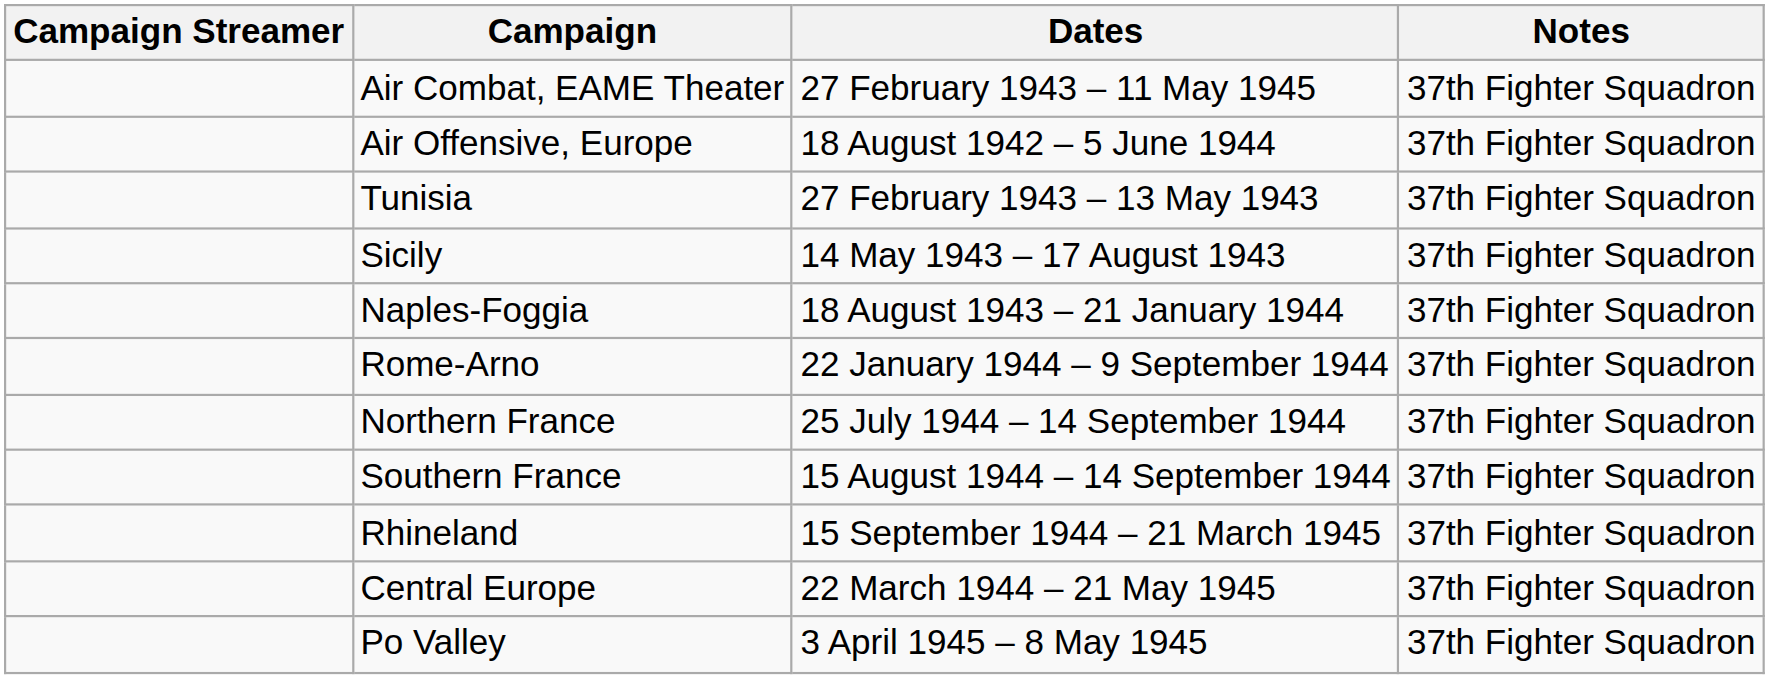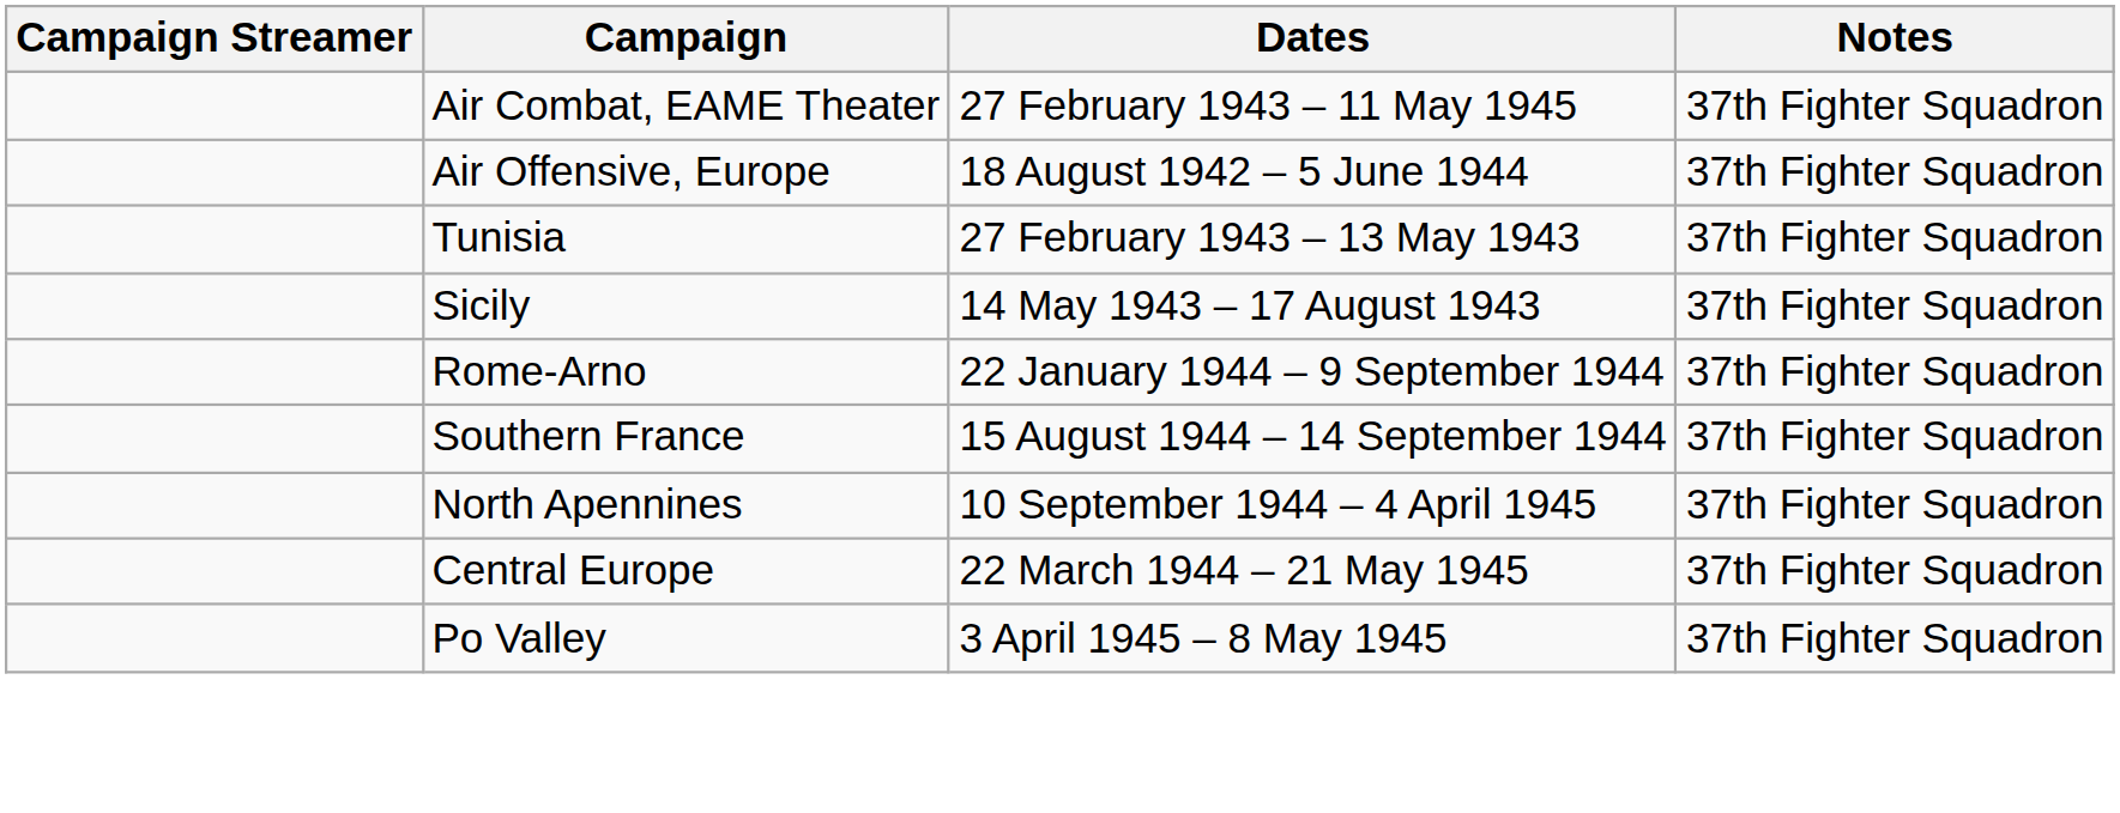 <table class="wikitable">
 <tr>
 <th>Campaign Streamer</th>
 <th>Campaign</th>
 <th>Dates</th>
 <th>Notes</th>
 </tr>
 <tr>
 <td></td>
 <td>Air Combat, EAME Theater</td>
 <td>27 February 1943 – 11 May 1945</td>
 <td>37th Fighter Squadron</td>
 </tr>
 <tr>
 <td></td>
 <td>Air Offensive, Europe</td>
 <td>18 August 1942 – 5 June 1944</td>
 <td>37th Fighter Squadron</td>
 </tr>
 <tr>
 <td></td>
 <td>Tunisia</td>
 <td>27 February 1943 – 13 May 1943</td>
 <td>37th Fighter Squadron</td>
 </tr>
 <tr>
 <td></td>
 <td>Sicily</td>
 <td>14 May 1943 – 17 August 1943</td>
 <td>37th Fighter Squadron</td>
 </tr>
 <tr>
 <td></td>
-<td>Naples-Foggia</td>
-<td>18 August 1943 – 21 January 1944</td>
-<td>37th Fighter Squadron</td>
-</tr>
-<tr>
-<td></td>
 <td>Rome-Arno</td>
 <td>22 January 1944 – 9 September 1944</td>
-<td>37th Fighter Squadron</td>
-</tr>
-<tr>
-<td></td>
-<td>Northern France</td>
-<td>25 July 1944 – 14 September 1944</td>
 <td>37th Fighter Squadron</td>
 </tr>
 <tr>
 <td></td>
 <td>Southern France</td>
 <td>15 August 1944 – 14 September 1944</td>
 <td>37th Fighter Squadron</td>
 </tr>
 <tr>
 <td></td>
-<td>Rhineland</td>
-<td>15 September 1944 – 21 March 1945</td>
+<td>North Apennines</td>
+<td>10 September 1944 – 4 April 1945</td>
 <td>37th Fighter Squadron</td>
 </tr>
 <tr>
 <td></td>
 <td>Central Europe</td>
 <td>22 March 1944 – 21 May 1945</td>
 <td>37th Fighter Squadron</td>
 </tr>
 <tr>
 <td></td>
 <td>Po Valley</td>
 <td>3 April 1945 – 8 May 1945</td>
 <td>37th Fighter Squadron</td>
 </tr>
 </table>
